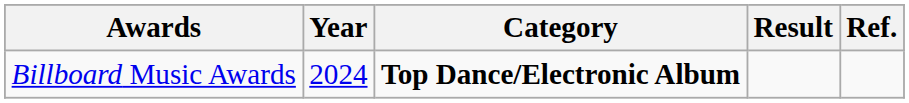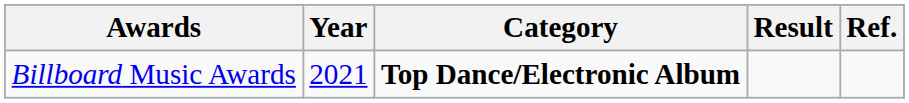 <table class="wikitable plainrowheaders" style="text-align:center">
 <tr>
 <th>Awards</th>
 <th>Year</th>
 <th>Category</th>
 <th>Result</th>
 <th>Ref.</th>
 </tr>
 <tr>
 <td><a href='#'><em>Billboard</em> Music Awards</a></td>
-<td><a href='#'>2024</a></td>
+<td><a href='#'>2021</a></td>
 <td><strong>Top Dance/Electronic Album</strong></td>
 <td></td>
 <td></td>
 </tr>
 </table>
